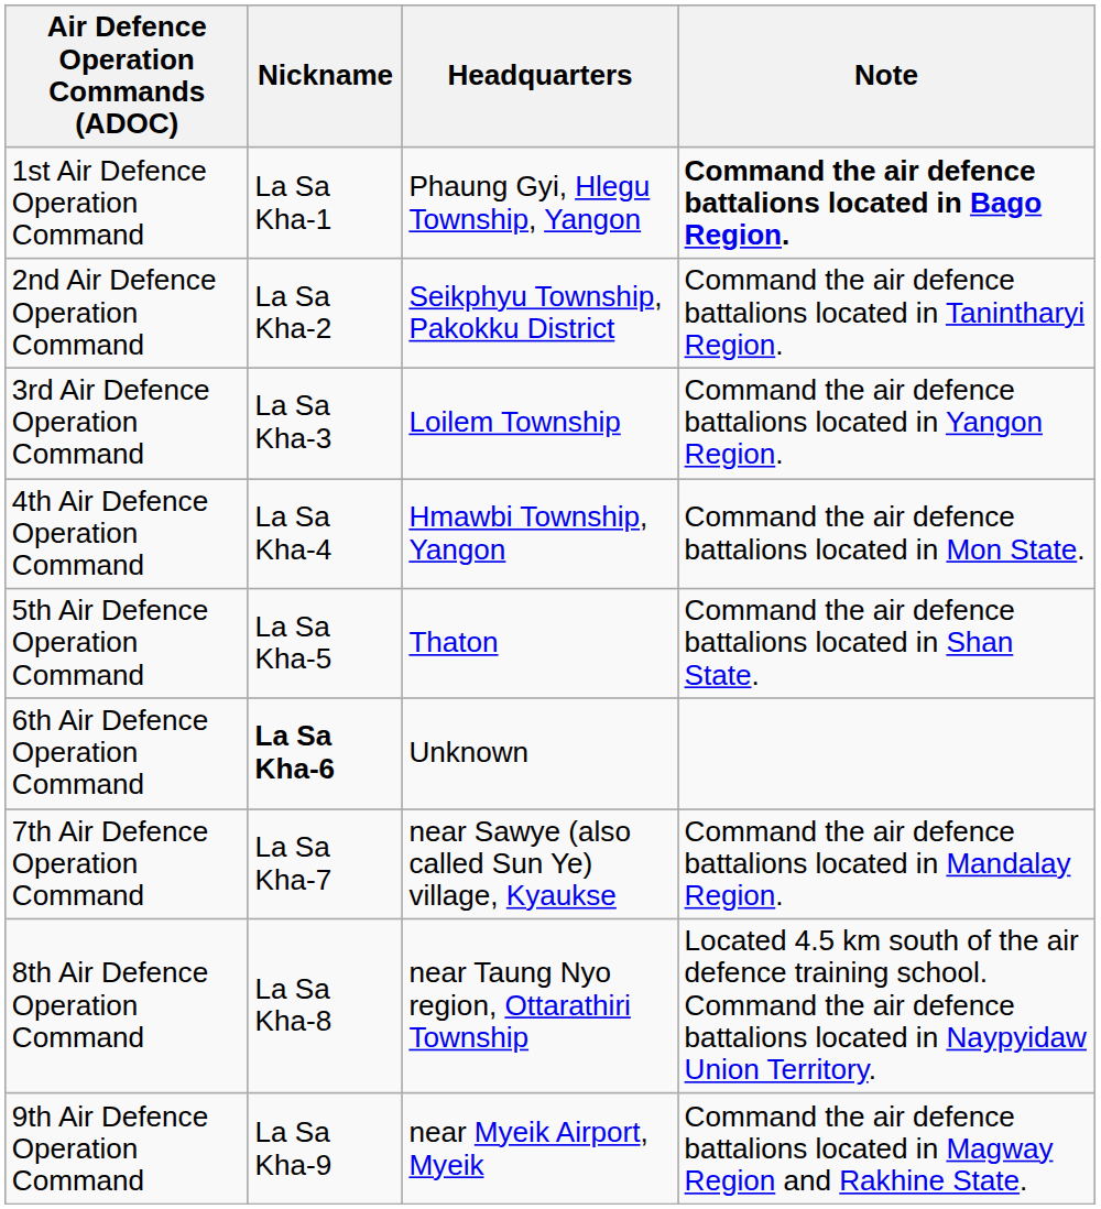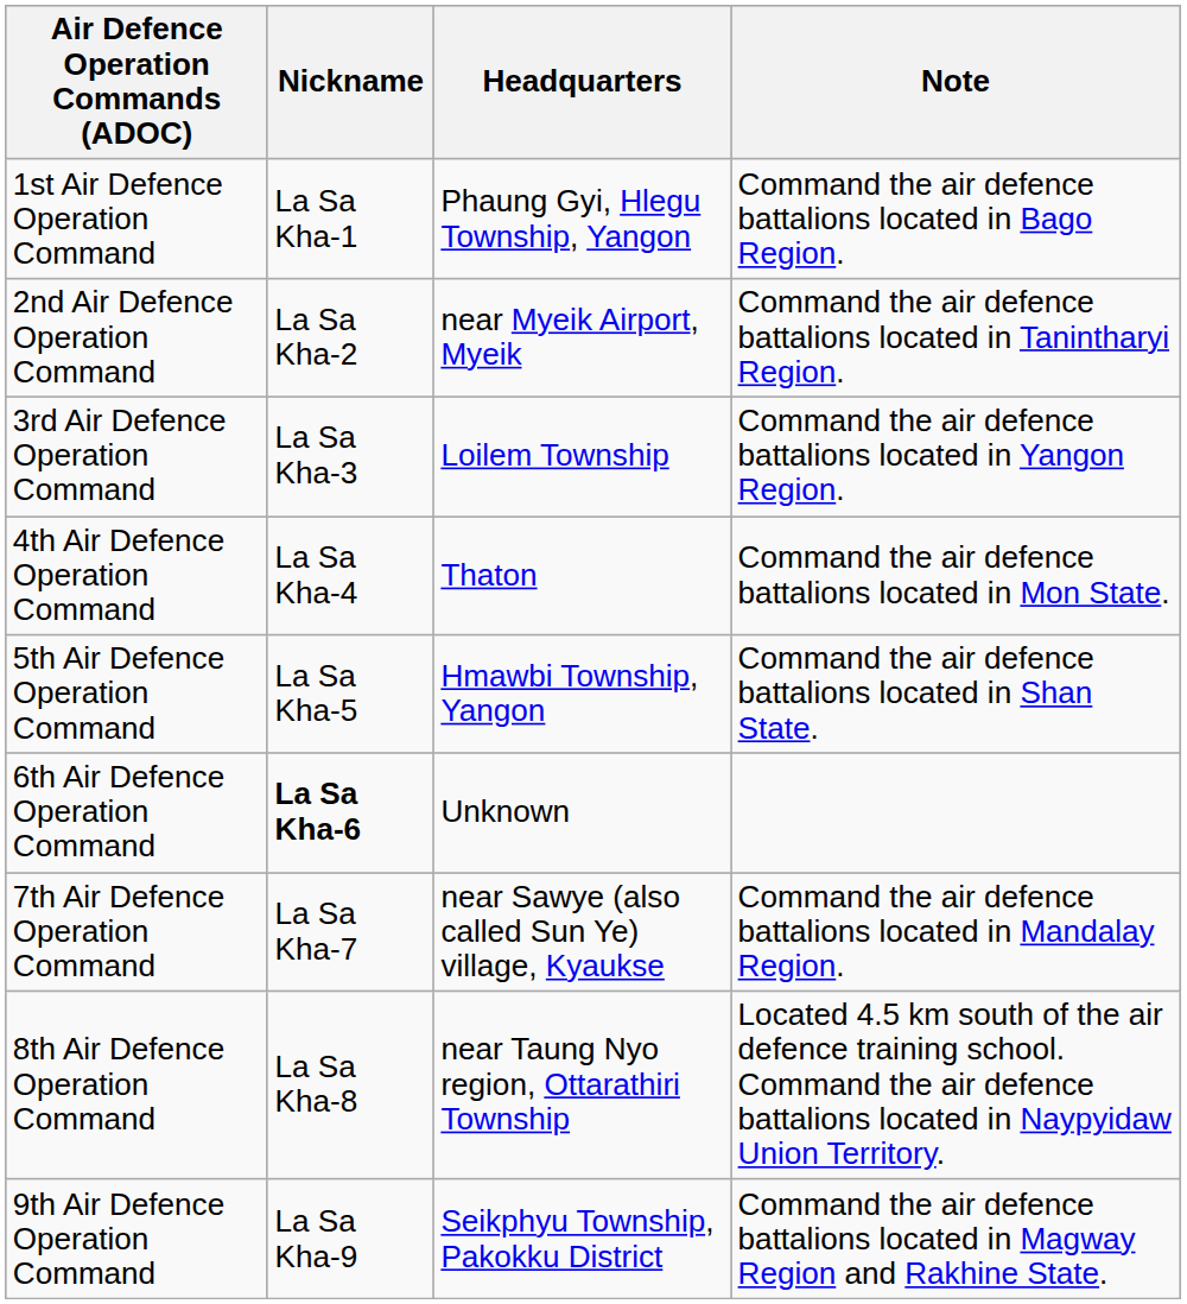 <table class="wikitable">
 <tr>
 <th>Air Defence Operation Commands (ADOC)</th>
 <th>Nickname</th>
 <th>Headquarters</th>
 <th>Note</th>
 </tr>
 <tr>
 <td>1st Air Defence Operation Command</td>
 <td>La Sa Kha-1</td>
 <td>Phaung Gyi, <a href='#'>Hlegu Township</a>, <a href='#'>Yangon</a></td>
-<td><strong>Command the air defence battalions located in <a href='#'>Bago Region</a>.</strong></td>
+<td>Command the air defence battalions located in <a href='#'>Bago Region</a>.</td>
 </tr>
 <tr>
 <td>2nd Air Defence Operation Command</td>
 <td>La Sa Kha-2</td>
-<td><a href='#'>Seikphyu Township</a>, <a href='#'>Pakokku District</a></td>
+<td>near <a href='#'>Myeik Airport</a>, <a href='#'>Myeik</a></td>
 <td>Command the air defence battalions located in <a href='#'>Tanintharyi Region</a>.</td>
 </tr>
 <tr>
 <td>3rd Air Defence Operation Command</td>
 <td>La Sa Kha-3</td>
 <td><a href='#'>Loilem Township</a></td>
 <td>Command the air defence battalions located in <a href='#'>Yangon Region</a>.</td>
 </tr>
 <tr>
 <td>4th Air Defence Operation Command</td>
 <td>La Sa Kha-4</td>
-<td><a href='#'>Hmawbi Township</a>, <a href='#'>Yangon</a></td>
+<td><a href='#'>Thaton</a></td>
 <td>Command the air defence battalions located in <a href='#'>Mon State</a>.</td>
 </tr>
 <tr>
 <td>5th Air Defence Operation Command</td>
 <td>La Sa Kha-5</td>
-<td><a href='#'>Thaton</a></td>
+<td><a href='#'>Hmawbi Township</a>, <a href='#'>Yangon</a></td>
 <td>Command the air defence battalions located in <a href='#'>Shan State</a>.</td>
 </tr>
 <tr>
 <td>6th Air Defence Operation Command</td>
 <td><strong>La Sa Kha-6</strong></td>
 <td>Unknown</td>
 <td></td>
 </tr>
 <tr>
 <td>7th Air Defence Operation Command</td>
 <td>La Sa Kha-7</td>
 <td>near Sawye (also called Sun Ye) village, <a href='#'>Kyaukse</a></td>
 <td>Command the air defence battalions located in <a href='#'>Mandalay Region</a>.</td>
 </tr>
 <tr>
 <td>8th Air Defence Operation Command</td>
 <td>La Sa Kha-8</td>
 <td>near Taung Nyo region, <a href='#'>Ottarathiri Township</a></td>
 <td>Located 4.5 km south of the air defence training school. Command the air defence battalions located in <a href='#'>Naypyidaw Union Territory</a>.</td>
 </tr>
 <tr>
 <td>9th Air Defence Operation Command</td>
 <td>La Sa Kha-9</td>
-<td>near <a href='#'>Myeik Airport</a>, <a href='#'>Myeik</a></td>
+<td><a href='#'>Seikphyu Township</a>, <a href='#'>Pakokku District</a></td>
 <td>Command the air defence battalions located in <a href='#'>Magway Region</a> and <a href='#'>Rakhine State</a>.</td>
 </tr>
 <tr>
 </tr>
 </table>
